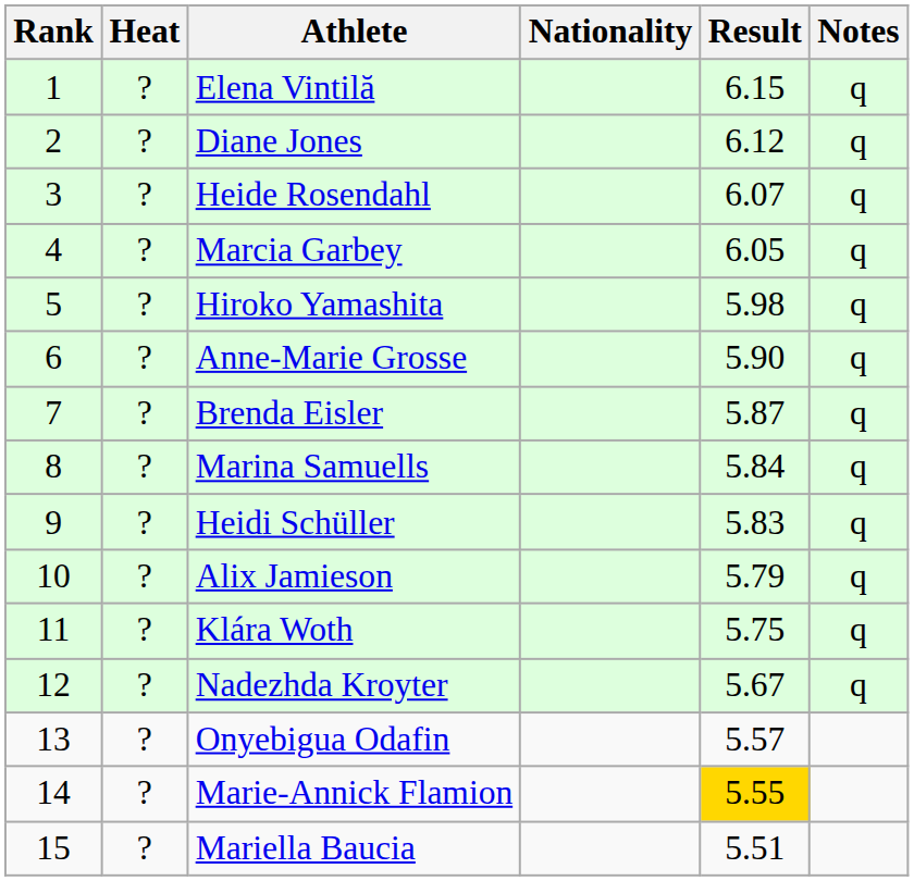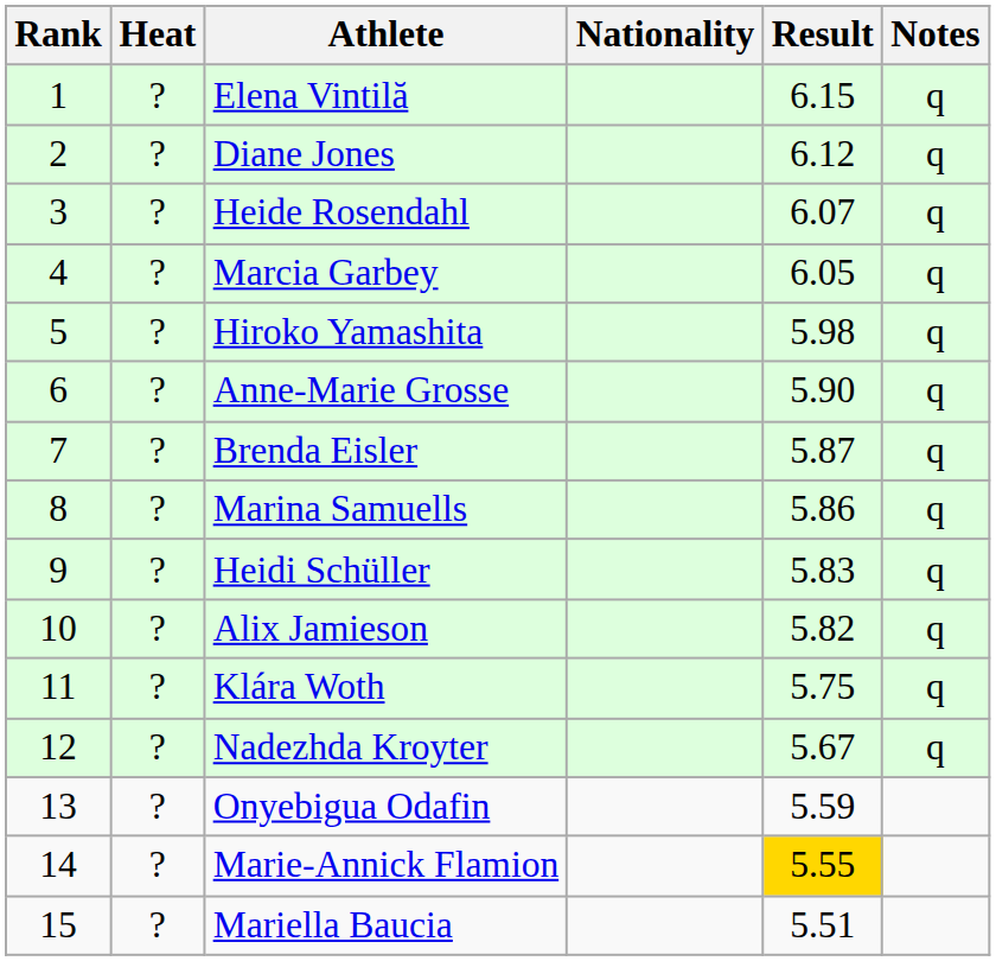 <table class="wikitable sortable" style="text-align:center">
 <tr>
 <th>Rank</th>
 <th>Heat</th>
 <th>Athlete</th>
 <th>Nationality</th>
 <th>Result</th>
 <th>Notes</th>
 </tr>
 <tr bgcolor=ddffdd>
 <td>1</td>
 <td>?</td>
 <td align=left><a href='#'>Elena Vintilă</a></td>
 <td align=left></td>
 <td>6.15</td>
 <td>q</td>
 </tr>
 <tr bgcolor=ddffdd>
 <td>2</td>
 <td>?</td>
 <td align=left><a href='#'>Diane Jones</a></td>
 <td align=left></td>
 <td>6.12</td>
 <td>q</td>
 </tr>
 <tr bgcolor=ddffdd>
 <td>3</td>
 <td>?</td>
 <td align=left><a href='#'>Heide Rosendahl</a></td>
 <td align=left></td>
 <td>6.07</td>
 <td>q</td>
 </tr>
 <tr bgcolor=ddffdd>
 <td>4</td>
 <td>?</td>
 <td align=left><a href='#'>Marcia Garbey</a></td>
 <td align=left></td>
 <td>6.05</td>
 <td>q</td>
 </tr>
 <tr bgcolor=ddffdd>
 <td>5</td>
 <td>?</td>
 <td align=left><a href='#'>Hiroko Yamashita</a></td>
 <td align=left></td>
 <td>5.98</td>
 <td>q</td>
 </tr>
 <tr bgcolor=ddffdd>
 <td>6</td>
 <td>?</td>
 <td align=left><a href='#'>Anne-Marie Grosse</a></td>
 <td align=left></td>
 <td>5.90</td>
 <td>q</td>
 </tr>
 <tr bgcolor=ddffdd>
 <td>7</td>
 <td>?</td>
 <td align=left><a href='#'>Brenda Eisler</a></td>
 <td align=left></td>
 <td>5.87</td>
 <td>q</td>
 </tr>
 <tr bgcolor=ddffdd>
 <td>8</td>
 <td>?</td>
 <td align=left><a href='#'>Marina Samuells</a></td>
 <td align=left></td>
-<td>5.84</td>
+<td>5.86</td>
 <td>q</td>
 </tr>
 <tr bgcolor=ddffdd>
 <td>9</td>
 <td>?</td>
 <td align=left><a href='#'>Heidi Schüller</a></td>
 <td align=left></td>
 <td>5.83</td>
 <td>q</td>
 </tr>
 <tr bgcolor=ddffdd>
 <td>10</td>
 <td>?</td>
 <td align=left><a href='#'>Alix Jamieson</a></td>
 <td align=left></td>
-<td>5.79</td>
+<td>5.82</td>
 <td>q</td>
 </tr>
 <tr bgcolor=ddffdd>
 <td>11</td>
 <td>?</td>
 <td align=left><a href='#'>Klára Woth</a></td>
 <td align=left></td>
 <td>5.75</td>
 <td>q</td>
 </tr>
 <tr bgcolor=ddffdd>
 <td>12</td>
 <td>?</td>
 <td align=left><a href='#'>Nadezhda Kroyter</a></td>
 <td align=left></td>
 <td>5.67</td>
 <td>q</td>
 </tr>
 <tr>
 <td>13</td>
 <td>?</td>
 <td align=left><a href='#'>Onyebigua Odafin</a></td>
 <td align=left></td>
-<td>5.57</td>
+<td>5.59</td>
 <td></td>
 </tr>
 <tr>
 <td>14</td>
 <td>?</td>
 <td align=left><a href='#'>Marie-Annick Flamion</a></td>
 <td align=left></td>
 <td style="background: gold;">5.55</td>
 <td></td>
 </tr>
 <tr>
 <td>15</td>
 <td>?</td>
 <td align=left><a href='#'>Mariella Baucia</a></td>
 <td align=left></td>
 <td>5.51</td>
 <td></td>
 </tr>
 </table>
